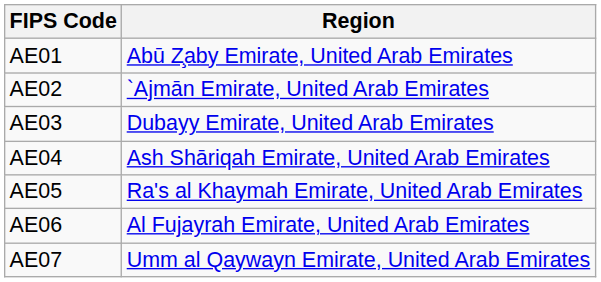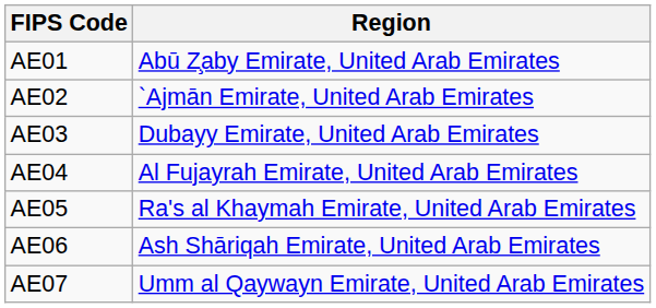 <table class="wikitable">
 <tr>
 <th>FIPS Code</th>
 <th>Region</th>
 </tr>
 <tr>
 <td>AE01</td>
 <td><a href='#'>Abū Z̧aby Emirate, United Arab Emirates</a></td>
 </tr>
 <tr>
 <td>AE02</td>
 <td><a href='#'>`Ajmān Emirate, United Arab Emirates</a></td>
 </tr>
 <tr>
 <td>AE03</td>
 <td><a href='#'>Dubayy Emirate, United Arab Emirates</a></td>
 </tr>
 <tr>
 <td>AE04</td>
-<td><a href='#'>Ash Shāriqah Emirate, United Arab Emirates</a></td>
+<td><a href='#'>Al Fujayrah Emirate, United Arab Emirates</a></td>
 </tr>
 <tr>
 <td>AE05</td>
 <td><a href='#'>Ra's al Khaymah Emirate, United Arab Emirates</a></td>
 </tr>
 <tr>
 <td>AE06</td>
-<td><a href='#'>Al Fujayrah Emirate, United Arab Emirates</a></td>
+<td><a href='#'>Ash Shāriqah Emirate, United Arab Emirates</a></td>
 </tr>
 <tr>
 <td>AE07</td>
 <td><a href='#'>Umm al Qaywayn Emirate, United Arab Emirates</a></td>
 </tr>
 </table>
